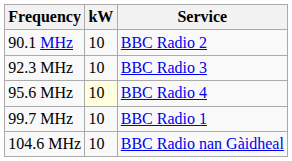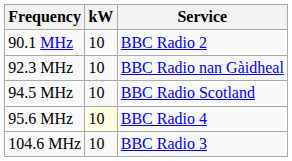 <table class="wikitable sortable">
 <tr>
 <th>Frequency</th>
 <th>kW</th>
 <th>Service</th>
 </tr>
 <tr>
 <td>90.1 <a href='#'>MHz</a></td>
 <td>10</td>
 <td><a href='#'>BBC Radio 2</a></td>
 </tr>
 <tr>
 <td>92.3 MHz</td>
 <td>10</td>
-<td><a href='#'>BBC Radio 3</a></td>
+<td><a href='#'>BBC Radio nan Gàidheal</a></td>
+</tr>
+<tr>
+<td>94.5 MHz</td>
+<td>10</td>
+<td><a href='#'>BBC Radio Scotland</a></td>
 </tr>
 <tr>
 <td>95.6 MHz</td>
 <td style="background: lightyellow;">10</td>
 <td><a href='#'>BBC Radio 4</a></td>
 </tr>
 <tr>
-<td>99.7 MHz</td>
-<td>10</td>
-<td><a href='#'>BBC Radio 1</a></td>
-</tr>
-<tr>
 <td>104.6 MHz</td>
 <td>10</td>
-<td><a href='#'>BBC Radio nan Gàidheal</a></td>
+<td><a href='#'>BBC Radio 3</a></td>
 </tr>
 </table>
